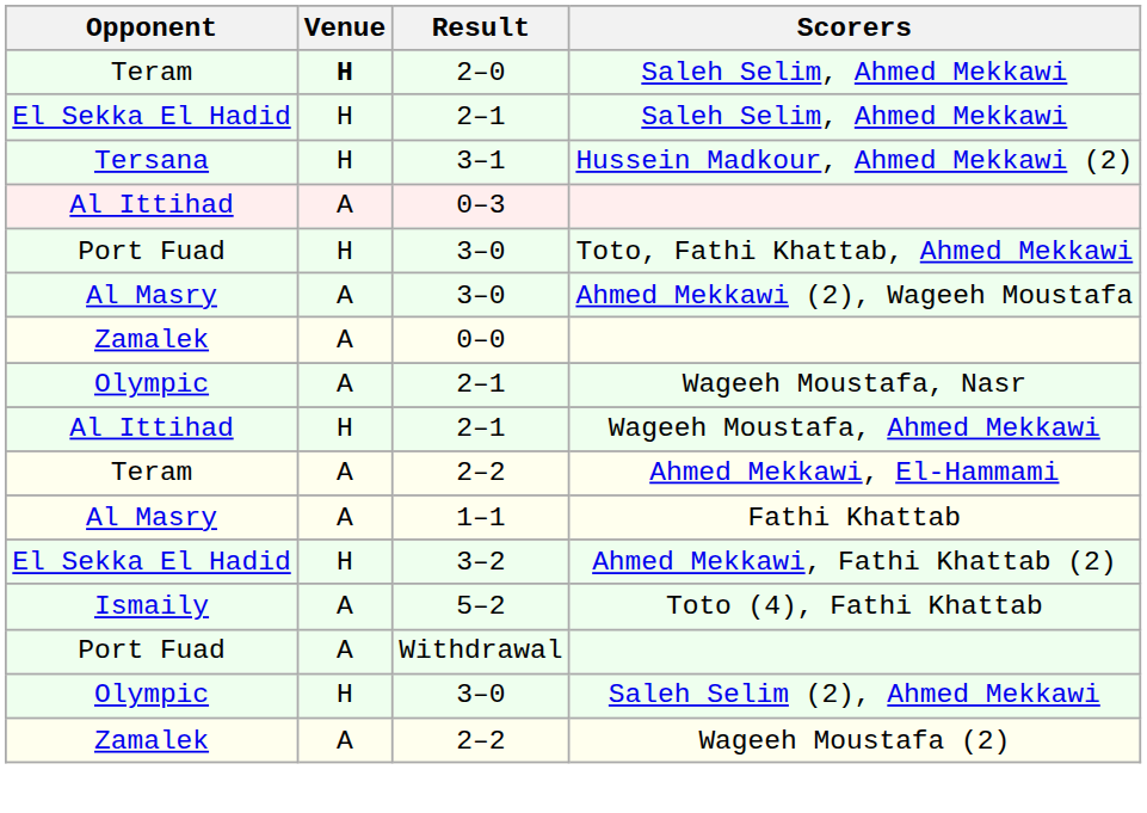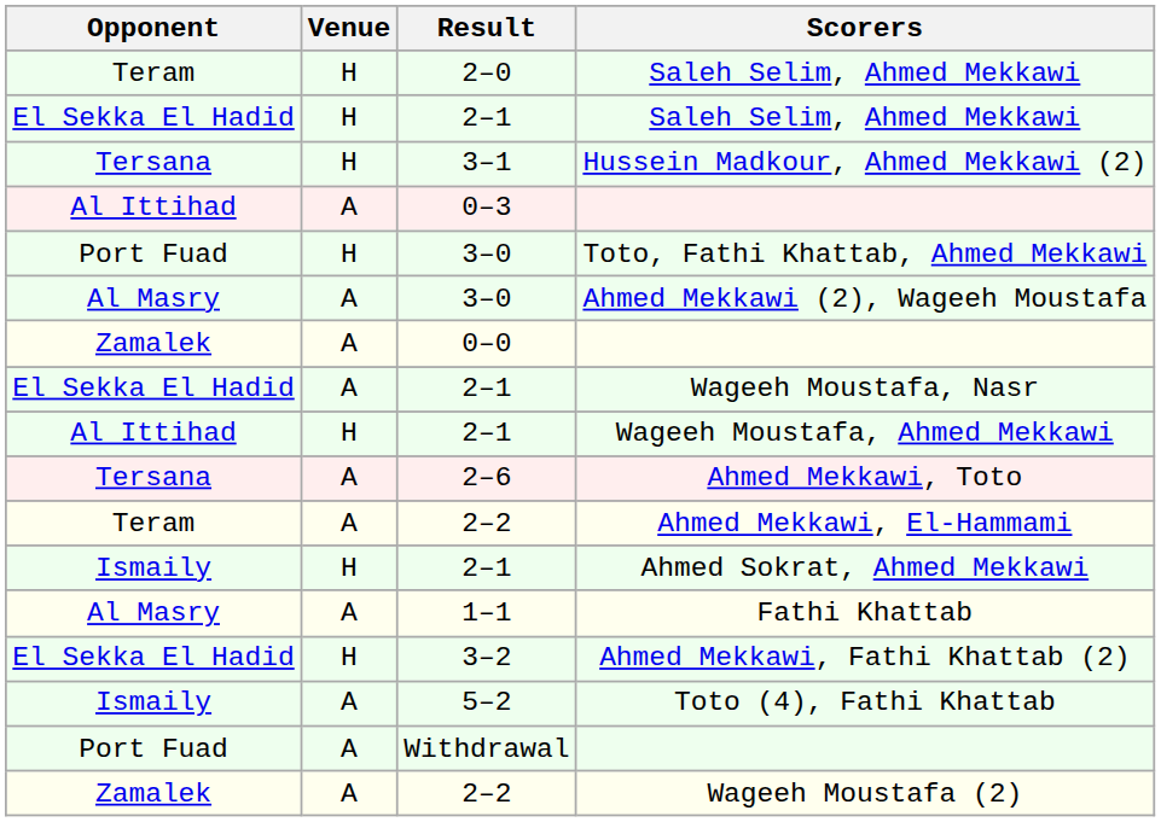 <table class="wikitable sortable" style="font-size:100%; text-align:center">
 <tr>
 <th>Opponent</th>
 <th>Venue</th>
 <th>Result</th>
 <th>Scorers</th>
 </tr>
 <tr bgcolor = "#EEFFEE">
 <td>Teram</td>
-<td><strong>H</strong></td>
+<td>H</td>
 <td>2–0</td>
 <td><a href='#'>Saleh Selim</a>, <a href='#'>Ahmed Mekkawi</a></td>
 </tr>
 <tr bgcolor = "#EEFFEE">
 <td><a href='#'>El Sekka El Hadid</a></td>
 <td>H</td>
 <td>2–1</td>
 <td><a href='#'>Saleh Selim</a>, <a href='#'>Ahmed Mekkawi</a></td>
 </tr>
 <tr bgcolor = "#EEFFEE">
 <td><a href='#'>Tersana</a></td>
 <td>H</td>
 <td>3–1</td>
 <td><a href='#'>Hussein Madkour</a>, <a href='#'>Ahmed Mekkawi</a> (2)</td>
 </tr>
 <tr bgcolor = "#FFEEEE">
 <td><a href='#'>Al Ittihad</a></td>
 <td>A</td>
 <td>0–3</td>
 <td></td>
 </tr>
 <tr bgcolor = "#EEFFEE">
 <td>Port Fuad</td>
 <td>H</td>
 <td>3–0</td>
 <td>Toto, Fathi Khattab, <a href='#'>Ahmed Mekkawi</a></td>
 </tr>
 <tr bgcolor = "#EEFFEE">
 <td><a href='#'>Al Masry</a></td>
 <td>A</td>
 <td>3–0</td>
 <td><a href='#'>Ahmed Mekkawi</a> (2), Wageeh Moustafa</td>
 </tr>
 <tr bgcolor = "#FFFFEE">
 <td><a href='#'>Zamalek</a></td>
 <td>A</td>
 <td>0–0</td>
 <td></td>
 </tr>
 <tr bgcolor = "#EEFFEE">
-<td><a href='#'>Olympic</a></td>
+<td><a href='#'>El Sekka El Hadid</a></td>
 <td>A</td>
 <td>2–1</td>
 <td>Wageeh Moustafa, Nasr</td>
 </tr>
 <tr bgcolor = "#EEFFEE">
 <td><a href='#'>Al Ittihad</a></td>
 <td>H</td>
 <td>2–1</td>
 <td>Wageeh Moustafa, <a href='#'>Ahmed Mekkawi</a></td>
 </tr>
+<tr bgcolor = "#FFEEEE">
+<td><a href='#'>Tersana</a></td>
+<td>A</td>
+<td>2–6</td>
+<td><a href='#'>Ahmed Mekkawi</a>, Toto</td>
+</tr>
 <tr bgcolor = "#FFFFEE">
 <td>Teram</td>
 <td>A</td>
 <td>2–2</td>
 <td><a href='#'>Ahmed Mekkawi</a>, <a href='#'>El-Hammami</a></td>
+</tr>
+<tr bgcolor = "#EEFFEE">
+<td><a href='#'>Ismaily</a></td>
+<td>H</td>
+<td>2–1</td>
+<td>Ahmed Sokrat, <a href='#'>Ahmed Mekkawi</a></td>
 </tr>
 <tr bgcolor = "#FFFFEE">
 <td><a href='#'>Al Masry</a></td>
 <td>A</td>
 <td>1–1</td>
 <td>Fathi Khattab</td>
 </tr>
 <tr bgcolor = "#EEFFEE">
 <td><a href='#'>El Sekka El Hadid</a></td>
 <td>H</td>
 <td>3–2</td>
 <td><a href='#'>Ahmed Mekkawi</a>, Fathi Khattab (2)</td>
 </tr>
 <tr bgcolor = "#EEFFEE">
 <td><a href='#'>Ismaily</a></td>
 <td>A</td>
 <td>5–2</td>
 <td>Toto (4), Fathi Khattab</td>
 </tr>
 <tr bgcolor = "#EEFFEE">
 <td>Port Fuad</td>
 <td>A</td>
 <td>Withdrawal</td>
 <td></td>
 </tr>
-<tr bgcolor = "#EEFFEE">
-<td><a href='#'>Olympic</a></td>
-<td>H</td>
-<td>3–0</td>
-<td><a href='#'>Saleh Selim</a> (2), <a href='#'>Ahmed Mekkawi</a></td>
-</tr>
 <tr bgcolor = "#FFFFEE">
 <td><a href='#'>Zamalek</a></td>
 <td>A</td>
 <td>2–2</td>
 <td>Wageeh Moustafa (2)</td>
 </tr>
 </table>
